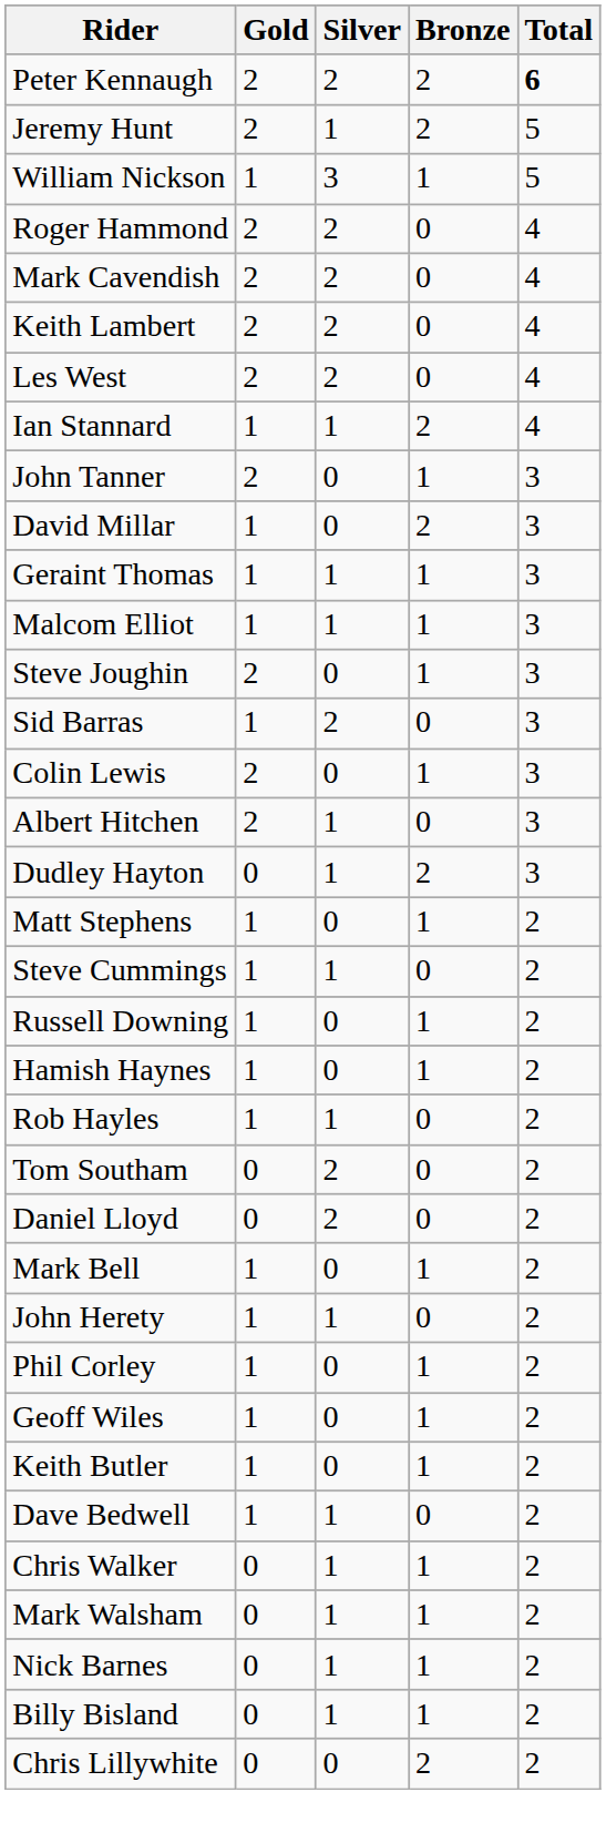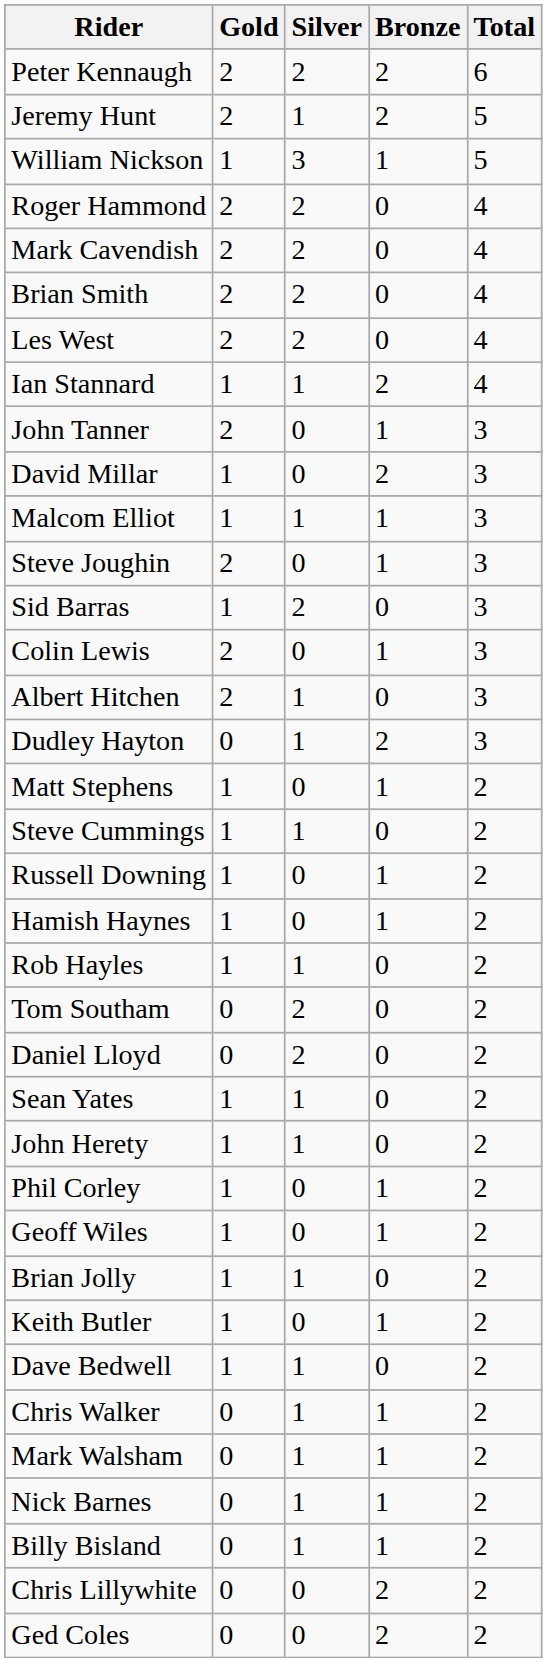 <table class="wikitable sortable">
 <tr>
 <th>Rider</th>
 <th>Gold</th>
 <th>Silver</th>
 <th>Bronze</th>
 <th>Total</th>
 </tr>
 <tr>
 <td>Peter Kennaugh</td>
 <td>2</td>
 <td>2</td>
 <td>2</td>
-<td><strong>6</strong></td>
+<td>6</td>
 </tr>
 <tr>
 <td>Jeremy Hunt</td>
 <td>2</td>
 <td>1</td>
 <td>2</td>
 <td>5</td>
 </tr>
 <tr>
 <td>William Nickson</td>
 <td>1</td>
 <td>3</td>
 <td>1</td>
 <td>5</td>
 </tr>
 <tr>
 <td>Roger Hammond</td>
 <td>2</td>
 <td>2</td>
 <td>0</td>
 <td>4</td>
 </tr>
 <tr>
 <td>Mark Cavendish</td>
 <td>2</td>
 <td>2</td>
 <td>0</td>
 <td>4</td>
 </tr>
 <tr>
-<td>Keith Lambert</td>
+<td>Brian Smith</td>
 <td>2</td>
 <td>2</td>
 <td>0</td>
 <td>4</td>
 </tr>
 <tr>
 <td>Les West</td>
 <td>2</td>
 <td>2</td>
 <td>0</td>
 <td>4</td>
 </tr>
 <tr>
 <td>Ian Stannard</td>
 <td>1</td>
 <td>1</td>
 <td>2</td>
 <td>4</td>
 </tr>
 <tr>
 <td>John  Tanner</td>
 <td>2</td>
 <td>0</td>
 <td>1</td>
 <td>3</td>
 </tr>
 <tr>
 <td>David Millar</td>
 <td>1</td>
 <td>0</td>
 <td>2</td>
-<td>3</td>
-</tr>
-<tr>
-<td>Geraint Thomas</td>
-<td>1</td>
-<td>1</td>
-<td>1</td>
 <td>3</td>
 </tr>
 <tr>
 <td>Malcom Elliot</td>
 <td>1</td>
 <td>1</td>
 <td>1</td>
 <td>3</td>
 </tr>
 <tr>
 <td>Steve Joughin</td>
 <td>2</td>
 <td>0</td>
 <td>1</td>
 <td>3</td>
 </tr>
 <tr>
 <td>Sid Barras</td>
 <td>1</td>
 <td>2</td>
 <td>0</td>
 <td>3</td>
 </tr>
 <tr>
 <td>Colin Lewis</td>
 <td>2</td>
 <td>0</td>
 <td>1</td>
 <td>3</td>
 </tr>
 <tr>
 <td>Albert Hitchen</td>
 <td>2</td>
 <td>1</td>
 <td>0</td>
 <td>3</td>
 </tr>
 <tr>
 <td>Dudley Hayton</td>
 <td>0</td>
 <td>1</td>
 <td>2</td>
 <td>3</td>
 </tr>
 <tr>
 <td>Matt Stephens</td>
 <td>1</td>
 <td>0</td>
 <td>1</td>
 <td>2</td>
 </tr>
 <tr>
 <td>Steve Cummings</td>
 <td>1</td>
 <td>1</td>
 <td>0</td>
 <td>2</td>
 </tr>
 <tr>
 <td>Russell Downing</td>
 <td>1</td>
 <td>0</td>
 <td>1</td>
 <td>2</td>
 </tr>
 <tr>
 <td>Hamish Haynes</td>
 <td>1</td>
 <td>0</td>
 <td>1</td>
 <td>2</td>
 </tr>
 <tr>
 <td>Rob Hayles</td>
 <td>1</td>
 <td>1</td>
 <td>0</td>
 <td>2</td>
 </tr>
 <tr>
 <td>Tom Southam</td>
 <td>0</td>
 <td>2</td>
 <td>0</td>
 <td>2</td>
 </tr>
 <tr>
 <td>Daniel Lloyd</td>
 <td>0</td>
 <td>2</td>
 <td>0</td>
 <td>2</td>
 </tr>
 <tr>
-<td>Mark Bell</td>
+<td>Sean Yates</td>
+<td>1</td>
 <td>1</td>
 <td>0</td>
-<td>1</td>
 <td>2</td>
 </tr>
 <tr>
 <td>John Herety</td>
 <td>1</td>
 <td>1</td>
 <td>0</td>
 <td>2</td>
 </tr>
 <tr>
 <td>Phil Corley</td>
 <td>1</td>
 <td>0</td>
 <td>1</td>
 <td>2</td>
 </tr>
 <tr>
 <td>Geoff Wiles</td>
 <td>1</td>
 <td>0</td>
 <td>1</td>
+<td>2</td>
+</tr>
+<tr>
+<td>Brian Jolly</td>
+<td>1</td>
+<td>1</td>
+<td>0</td>
 <td>2</td>
 </tr>
 <tr>
 <td>Keith Butler</td>
 <td>1</td>
 <td>0</td>
 <td>1</td>
 <td>2</td>
 </tr>
 <tr>
 <td>Dave Bedwell</td>
 <td>1</td>
 <td>1</td>
 <td>0</td>
 <td>2</td>
 </tr>
 <tr>
 <td>Chris Walker</td>
 <td>0</td>
 <td>1</td>
 <td>1</td>
 <td>2</td>
 </tr>
 <tr>
 <td>Mark Walsham</td>
 <td>0</td>
 <td>1</td>
 <td>1</td>
 <td>2</td>
 </tr>
 <tr>
 <td>Nick Barnes</td>
 <td>0</td>
 <td>1</td>
 <td>1</td>
 <td>2</td>
 </tr>
 <tr>
 <td>Billy Bisland</td>
 <td>0</td>
 <td>1</td>
 <td>1</td>
 <td>2</td>
 </tr>
 <tr>
 <td>Chris Lillywhite</td>
 <td>0</td>
 <td>0</td>
 <td>2</td>
 <td>2</td>
 </tr>
+<tr>
+<td>Ged Coles</td>
+<td>0</td>
+<td>0</td>
+<td>2</td>
+<td>2</td>
+</tr>
 </table>
